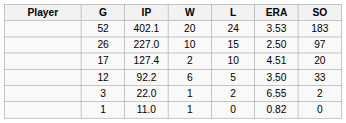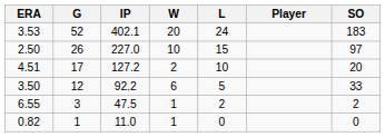 <table class="wikitable sortable">
 <tr>
-<th bgcolor="#DDDDFF" width="16%">Player</th>
+<th bgcolor="#DDDDFF" width="9%">ERA</th>
 <th bgcolor="#DDDDFF" width="9%">G</th>
 <th bgcolor="#DDDDFF" width="9%">IP</th>
 <th bgcolor="#DDDDFF" width="9%">W</th>
 <th bgcolor="#DDDDFF" width="9%">L</th>
-<th bgcolor="#DDDDFF" width="9%">ERA</th>
+<th bgcolor="#DDDDFF" width="16%">Player</th>
 <th bgcolor="#DDDDFF" width="9%">SO</th>
 </tr>
 <tr align="center">
-<td></td>
+<td>3.53</td>
 <td>52</td>
 <td>402.1</td>
 <td>20</td>
 <td>24</td>
-<td>3.53</td>
+<td></td>
 <td>183</td>
 </tr>
 <tr align="center">
-<td></td>
+<td>2.50</td>
 <td>26</td>
 <td>227.0</td>
 <td>10</td>
 <td>15</td>
-<td>2.50</td>
+<td></td>
 <td>97</td>
 </tr>
 <tr align="center">
-<td></td>
+<td>4.51</td>
 <td>17</td>
-<td>127.4</td>
+<td>127.2</td>
 <td>2</td>
 <td>10</td>
-<td>4.51</td>
+<td></td>
 <td>20</td>
 </tr>
 <tr align="center">
-<td></td>
+<td>3.50</td>
 <td>12</td>
 <td>92.2</td>
 <td>6</td>
 <td>5</td>
-<td>3.50</td>
+<td></td>
 <td>33</td>
 </tr>
 <tr align="center">
-<td></td>
+<td>6.55</td>
 <td>3</td>
-<td>22.0</td>
+<td>47.5</td>
 <td>1</td>
 <td>2</td>
-<td>6.55</td>
+<td></td>
 <td>2</td>
 </tr>
 <tr align="center">
-<td></td>
+<td>0.82</td>
 <td>1</td>
 <td>11.0</td>
 <td>1</td>
 <td>0</td>
-<td>0.82</td>
+<td></td>
 <td>0</td>
 </tr>
 </table>
